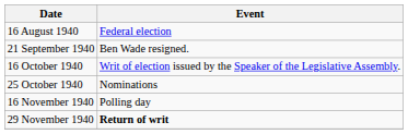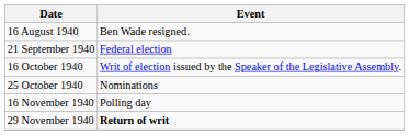 <table class="wikitable">
 <tr>
 <th>Date</th>
 <th>Event</th>
 </tr>
 <tr>
 <td>16 August 1940</td>
-<td><a href='#'>Federal election</a></td>
+<td>Ben Wade resigned.</td>
 </tr>
 <tr>
 <td>21 September 1940</td>
-<td>Ben Wade resigned.</td>
+<td><a href='#'>Federal election</a></td>
 </tr>
 <tr>
 <td>16 October 1940</td>
 <td><a href='#'>Writ of election</a> issued by the <a href='#'>Speaker of the Legislative Assembly</a>.</td>
 </tr>
 <tr>
 <td>25 October 1940</td>
 <td>Nominations</td>
 </tr>
 <tr>
 <td>16 November 1940</td>
 <td>Polling day</td>
 </tr>
 <tr>
 <td>29 November 1940</td>
 <td><strong>Return of writ</strong></td>
 </tr>
 <tr>
 </tr>
 </table>
